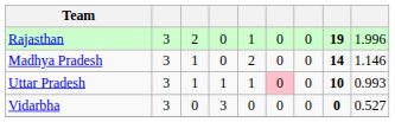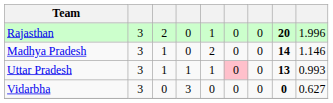 <table class="wikitable" style="text-align:center">
 <tr>
 <th style="width:160px">Team</th>
 <th style="width:25px"></th>
 <th style="width:25px"></th>
 <th style="width:25px"></th>
 <th style="width:25px"></th>
 <th style="width:25px"></th>
 <th style="width:25px"></th>
 <th style="width:25px"></th>
 <th style="width:25px;"></th>
 </tr>
 <tr style="background:#cfc;">
 <td style="text-align:left"><a href='#'>Rajasthan</a></td>
 <td>3</td>
 <td>2</td>
 <td>0</td>
 <td>1</td>
 <td>0</td>
 <td>0</td>
-<td><strong>19</strong></td>
+<td><strong>20</strong></td>
 <td>1.996</td>
 </tr>
 <tr>
 <td style="text-align:left"><a href='#'>Madhya Pradesh</a></td>
 <td>3</td>
 <td>1</td>
 <td>0</td>
 <td>2</td>
 <td>0</td>
 <td>0</td>
 <td><strong>14</strong></td>
 <td>1.146</td>
 </tr>
 <tr>
 <td style="text-align:left"><a href='#'>Uttar Pradesh</a></td>
 <td>3</td>
 <td>1</td>
 <td>1</td>
 <td>1</td>
 <td style="background: pink;">0</td>
 <td>0</td>
-<td><strong>10</strong></td>
+<td><strong>13</strong></td>
 <td>0.993</td>
 </tr>
 <tr>
 <td style="text-align:left"><a href='#'>Vidarbha</a></td>
 <td>3</td>
 <td>0</td>
 <td>3</td>
 <td>0</td>
 <td>0</td>
 <td>0</td>
 <td><strong>0</strong></td>
-<td>0.527</td>
+<td>0.627</td>
 </tr>
 <tr>
 </tr>
 </table>
